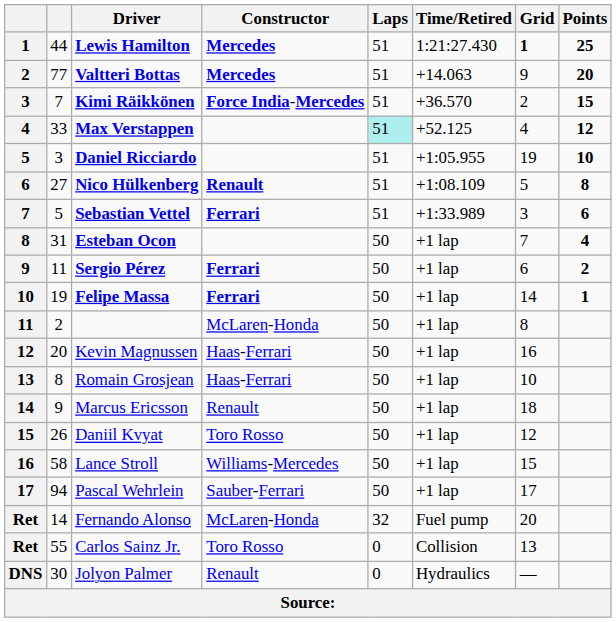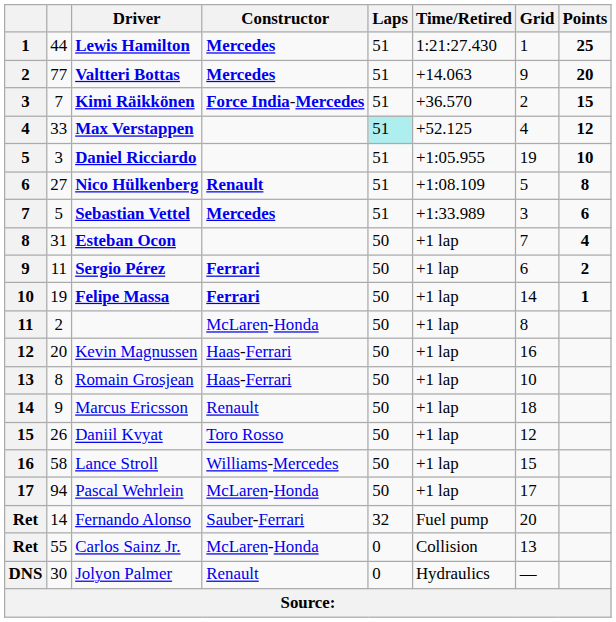 <table class="wikitable sortable" style="font-size: 85%;">
 <tr>
 <th></th>
 <th></th>
 <th>Driver</th>
 <th>Constructor</th>
 <th>Laps</th>
 <th>Time/Retired</th>
 <th>Grid</th>
 <th>Points</th>
 </tr>
 <tr>
 <th>1</th>
 <td align="center">44</td>
 <td> <strong><a href='#'>Lewis Hamilton</a></strong></td>
 <td><strong><a href='#'>Mercedes</a></strong></td>
 <td>51</td>
 <td>1:21:27.430</td>
-<td><strong>1</strong></td>
+<td>1</td>
 <td align="center"><strong>25</strong></td>
 </tr>
 <tr>
 <th>2</th>
 <td align="center">77</td>
 <td> <strong><a href='#'>Valtteri Bottas</a></strong></td>
 <td><strong><a href='#'>Mercedes</a></strong></td>
 <td>51</td>
 <td>+14.063</td>
 <td>9</td>
 <td align="center"><strong>20</strong></td>
 </tr>
 <tr>
 <th>3</th>
 <td align="center">7</td>
 <td> <strong><a href='#'>Kimi Räikkönen</a></strong></td>
 <td><strong><a href='#'>Force India</a></strong>-<strong><a href='#'>Mercedes</a></strong></td>
 <td>51</td>
 <td>+36.570</td>
 <td>2</td>
 <td align="center"><strong>15</strong></td>
 </tr>
 <tr>
 <th>4</th>
 <td align="center">33</td>
 <td> <strong><a href='#'>Max Verstappen</a></strong></td>
 <td></td>
 <td style="background: paleturquoise;">51</td>
 <td>+52.125</td>
 <td>4</td>
 <td align="center"><strong>12</strong></td>
 </tr>
 <tr>
 <th>5</th>
 <td align="center">3</td>
 <td> <strong><a href='#'>Daniel Ricciardo</a></strong></td>
 <td></td>
 <td>51</td>
 <td>+1:05.955</td>
 <td>19</td>
 <td align="center"><strong>10</strong></td>
 </tr>
 <tr>
 <th>6</th>
 <td align="center">27</td>
 <td> <strong><a href='#'>Nico Hülkenberg</a></strong></td>
 <td><strong><a href='#'>Renault</a></strong></td>
 <td>51</td>
 <td>+1:08.109</td>
 <td>5</td>
 <td align="center"><strong>8</strong></td>
 </tr>
 <tr>
 <th>7</th>
 <td align="center">5</td>
 <td> <strong><a href='#'>Sebastian Vettel</a></strong></td>
-<td><strong><a href='#'>Ferrari</a></strong></td>
+<td><strong><a href='#'>Mercedes</a></strong></td>
 <td>51</td>
 <td>+1:33.989</td>
 <td>3</td>
 <td align="center"><strong>6</strong></td>
 </tr>
 <tr>
 <th>8</th>
 <td align="center">31</td>
 <td> <strong><a href='#'>Esteban Ocon</a></strong></td>
 <td></td>
 <td>50</td>
 <td>+1 lap</td>
 <td>7</td>
 <td align="center"><strong>4</strong></td>
 </tr>
 <tr>
 <th>9</th>
 <td align="center">11</td>
 <td> <strong><a href='#'>Sergio Pérez</a></strong></td>
 <td><strong><a href='#'>Ferrari</a></strong></td>
 <td>50</td>
 <td>+1 lap</td>
 <td>6</td>
 <td align="center"><strong>2</strong></td>
 </tr>
 <tr>
 <th>10</th>
 <td align="center">19</td>
 <td> <strong><a href='#'>Felipe Massa</a></strong></td>
 <td><strong><a href='#'>Ferrari</a></strong></td>
 <td>50</td>
 <td>+1 lap</td>
 <td>14</td>
 <td align="center"><strong>1</strong></td>
 </tr>
 <tr>
 <th>11</th>
 <td align="center">2</td>
 <td></td>
 <td><a href='#'>McLaren</a>-<a href='#'>Honda</a></td>
 <td>50</td>
 <td>+1 lap</td>
 <td>8</td>
 <td align="center"></td>
 </tr>
 <tr>
 <th>12</th>
 <td align="center">20</td>
 <td> <a href='#'>Kevin Magnussen</a></td>
 <td><a href='#'>Haas</a>-<a href='#'>Ferrari</a></td>
 <td>50</td>
 <td>+1 lap</td>
 <td>16</td>
 <td align="center"></td>
 </tr>
 <tr>
 <th>13</th>
 <td align="center">8</td>
 <td> <a href='#'>Romain Grosjean</a></td>
 <td><a href='#'>Haas</a>-<a href='#'>Ferrari</a></td>
 <td>50</td>
 <td>+1 lap</td>
 <td>10</td>
 <td align="center"></td>
 </tr>
 <tr>
 <th>14</th>
 <td align="center">9</td>
 <td> <a href='#'>Marcus Ericsson</a></td>
 <td><a href='#'>Renault</a></td>
 <td>50</td>
 <td>+1 lap</td>
 <td>18</td>
 <td align="center"></td>
 </tr>
 <tr>
 <th>15</th>
 <td align="center">26</td>
 <td> <a href='#'>Daniil Kvyat</a></td>
 <td><a href='#'>Toro Rosso</a></td>
 <td>50</td>
 <td>+1 lap</td>
 <td>12</td>
 <td align="center"></td>
 </tr>
 <tr>
 <th>16</th>
 <td align="center">58</td>
 <td> <a href='#'>Lance Stroll</a></td>
 <td><a href='#'>Williams</a>-<a href='#'>Mercedes</a></td>
 <td>50</td>
 <td>+1 lap</td>
 <td>15</td>
 <td align="center"></td>
 </tr>
 <tr>
 <th>17</th>
 <td align="center">94</td>
 <td> <a href='#'>Pascal Wehrlein</a></td>
-<td><a href='#'>Sauber</a>-<a href='#'>Ferrari</a></td>
+<td><a href='#'>McLaren</a>-<a href='#'>Honda</a></td>
 <td>50</td>
 <td>+1 lap</td>
 <td>17</td>
 <td align="center"></td>
 </tr>
 <tr>
 <th>Ret</th>
 <td align="center">14</td>
 <td> <a href='#'>Fernando Alonso</a></td>
-<td><a href='#'>McLaren</a>-<a href='#'>Honda</a></td>
+<td><a href='#'>Sauber</a>-<a href='#'>Ferrari</a></td>
 <td>32</td>
 <td>Fuel pump</td>
 <td>20</td>
 <td align="center"></td>
 </tr>
 <tr>
 <th>Ret</th>
 <td align="center">55</td>
 <td> <a href='#'>Carlos Sainz Jr.</a></td>
-<td><a href='#'>Toro Rosso</a></td>
+<td><a href='#'>McLaren</a>-<a href='#'>Honda</a></td>
 <td>0</td>
 <td>Collision</td>
 <td>13</td>
 <td align="center"></td>
 </tr>
 <tr>
 <th>DNS</th>
 <td align="center">30</td>
 <td> <a href='#'>Jolyon Palmer</a></td>
 <td><a href='#'>Renault</a></td>
 <td>0</td>
 <td>Hydraulics</td>
 <td>—</td>
 <td align="center"></td>
 </tr>
 <tr>
 <th colspan="8">Source:</th>
 </tr>
 </table>
